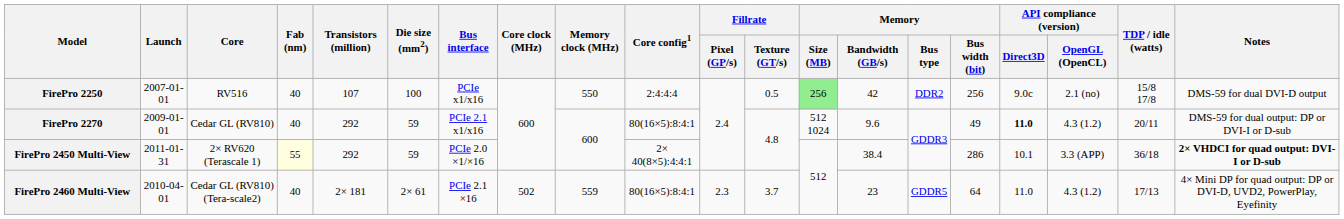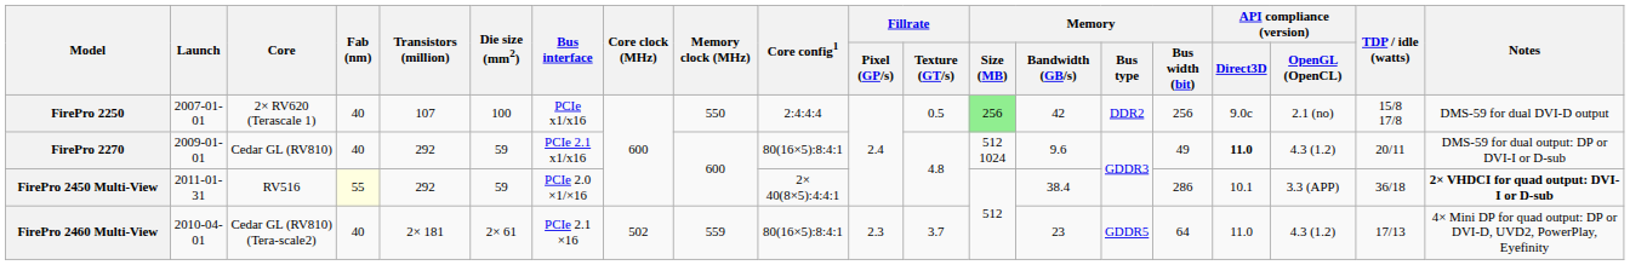 <table class="mw-datatable wikitable sortable sort-under" style="font-size: 80%; text-align:center;">
 <tr>
 <th rowspan="2" style="width:12em">Model</th>
 <th rowspan="2">Launch</th>
 <th rowspan="2">Core</th>
 <th rowspan="2">Fab (nm)</th>
 <th rowspan="2">Transistors (million)</th>
 <th rowspan="2">Die size (mm<sup>2</sup>)</th>
 <th rowspan="2"><a href='#'>Bus</a> <a href='#'>interface</a></th>
 <th rowspan="2">Core clock (MHz)</th>
 <th rowspan="2">Memory clock (MHz)</th>
 <th rowspan="2">Core config<sup>1</sup></th>
 <th colspan="2"><a href='#'>Fillrate</a></th>
 <th colspan="4">Memory</th>
 <th colspan="2"><a href='#'>API</a> compliance (version)</th>
 <th rowspan="2"><a href='#'>TDP</a> / idle (watts)</th>
 <th rowspan="2">Notes</th>
 </tr>
 <tr>
 <th>Pixel (<a href='#'>GP</a>/s)</th>
 <th>Texture (<a href='#'>GT</a>/s)</th>
 <th>Size (<a href='#'>MB</a>)</th>
 <th>Bandwidth (<a href='#'>GB</a>/s)</th>
 <th>Bus type</th>
 <th>Bus width (<a href='#'>bit</a>)</th>
 <th><a href='#'>Direct3D</a></th>
 <th><a href='#'>OpenGL</a> (OpenCL)</th>
 </tr>
 <tr>
 <th>FirePro 2250</th>
 <td>2007-01-01</td>
-<td>RV516</td>
+<td>2× RV620 (Terascale 1)</td>
 <td>40</td>
 <td>107</td>
 <td>100</td>
 <td><a href='#'>PCIe</a> x1/x16</td>
 <td rowspan="3">600</td>
 <td>550</td>
 <td>2:4:4:4</td>
 <td rowspan="3">2.4</td>
 <td>0.5</td>
 <td style="background: lightgreen;">256</td>
 <td>42</td>
 <td><a href='#'>DDR2</a></td>
 <td>256</td>
 <td>9.0c</td>
 <td>2.1 (no)</td>
 <td>15/8<br>17/8</td>
 <td>DMS-59 for dual DVI-D output</td>
 </tr>
 <tr>
 <th>FirePro 2270</th>
 <td>2009-01-01</td>
 <td>Cedar GL (RV810)</td>
 <td>40</td>
 <td>292</td>
 <td>59</td>
 <td><a href='#'>PCIe 2.1</a> x1/x16</td>
 <td rowspan="2">600</td>
 <td>80(16×5):8:4:1</td>
 <td rowspan="2">4.8</td>
 <td>512<br>1024</td>
 <td>9.6</td>
 <td rowspan="2"><a href='#'>GDDR3</a></td>
 <td>49</td>
 <td><strong>11.0</strong></td>
 <td>4.3 (1.2)</td>
 <td>20/11</td>
 <td>DMS-59 for dual output: DP or DVI-I or D-sub</td>
 </tr>
 <tr>
 <th>FirePro 2450 Multi-View</th>
 <td>2011-01-31</td>
-<td>2× RV620 (Terascale 1)</td>
+<td>RV516</td>
 <td style="background: lightyellow;">55</td>
 <td>292</td>
 <td>59</td>
 <td><a href='#'>PCIe</a> 2.0 ×1/×16</td>
 <td>2× 40(8×5):4:4:1</td>
 <td rowspan="2">512</td>
 <td>38.4</td>
 <td>286</td>
 <td>10.1</td>
 <td>3.3 (APP)</td>
 <td>36/18</td>
 <td><strong>2× VHDCI for quad output: DVI-I or D-sub</strong></td>
 </tr>
 <tr>
 <th>FirePro 2460 Multi-View</th>
 <td>2010-04-01</td>
 <td>Cedar GL (RV810) (Tera-scale2)</td>
 <td>40</td>
 <td>2× 181</td>
 <td>2× 61</td>
 <td><a href='#'>PCIe</a> 2.1 ×16</td>
 <td>502</td>
 <td>559</td>
 <td>80(16×5):8:4:1</td>
 <td>2.3</td>
 <td>3.7</td>
 <td>23</td>
 <td><a href='#'>GDDR5</a></td>
 <td>64</td>
 <td>11.0</td>
 <td>4.3 (1.2)</td>
 <td>17/13</td>
 <td>4× Mini DP for quad output: DP or DVI-D, UVD2, PowerPlay, Eyefinity</td>
 </tr>
 </table>
